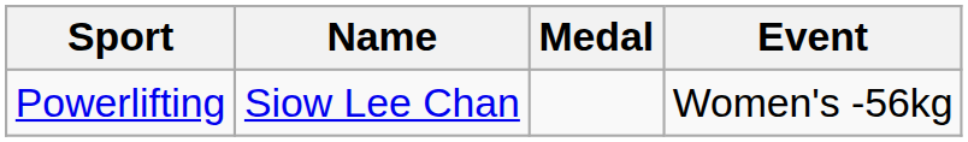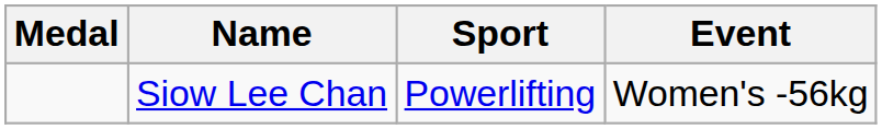 <table class="wikitable">
 <tr>
+<th>Medal</th>
+<th>Name</th>
 <th>Sport</th>
-<th>Name</th>
-<th>Medal</th>
 <th>Event</th>
 </tr>
 <tr>
+<td></td>
+<td><a href='#'>Siow Lee Chan</a></td>
 <td><a href='#'>Powerlifting</a></td>
-<td><a href='#'>Siow Lee Chan</a></td>
-<td></td>
 <td>Women's -56kg</td>
 </tr>
 </table>
